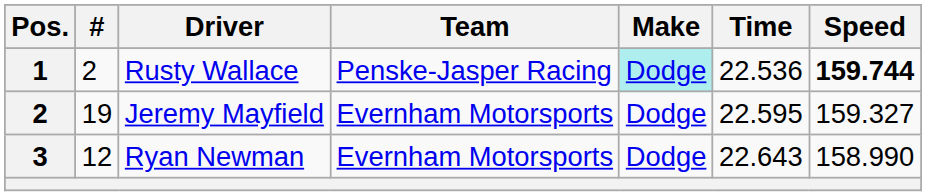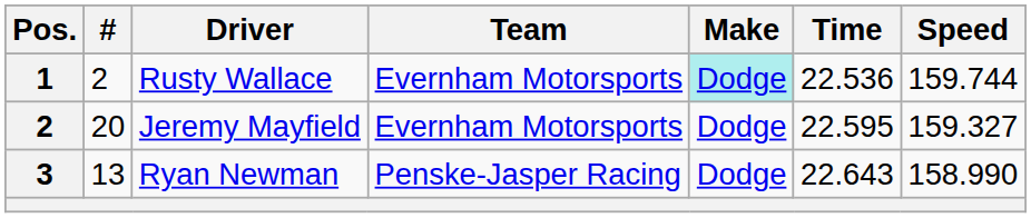 <table class="wikitable" style="font-size:95%">
 <tr>
 <th>Pos.</th>
 <th>#</th>
 <th>Driver</th>
 <th>Team</th>
 <th>Make</th>
 <th>Time</th>
 <th>Speed</th>
 </tr>
 <tr>
 <th>1</th>
 <td>2</td>
 <td><a href='#'>Rusty Wallace</a></td>
-<td><a href='#'>Penske-Jasper Racing</a></td>
+<td><a href='#'>Evernham Motorsports</a></td>
 <td style="background: paleturquoise;"><a href='#'>Dodge</a></td>
 <td>22.536</td>
-<td><strong>159.744</strong></td>
+<td>159.744</td>
 </tr>
 <tr>
 <th>2</th>
-<td>19</td>
+<td>20</td>
 <td><a href='#'>Jeremy Mayfield</a></td>
 <td><a href='#'>Evernham Motorsports</a></td>
 <td><a href='#'>Dodge</a></td>
 <td>22.595</td>
 <td>159.327</td>
 </tr>
 <tr>
 <th>3</th>
-<td>12</td>
+<td>13</td>
 <td><a href='#'>Ryan Newman</a></td>
-<td><a href='#'>Evernham Motorsports</a></td>
+<td><a href='#'>Penske-Jasper Racing</a></td>
 <td><a href='#'>Dodge</a></td>
 <td>22.643</td>
 <td>158.990</td>
 </tr>
 <tr>
 <th colspan="7"></th>
 </tr>
 </table>
